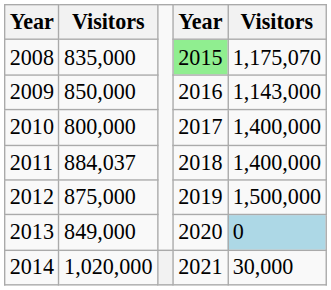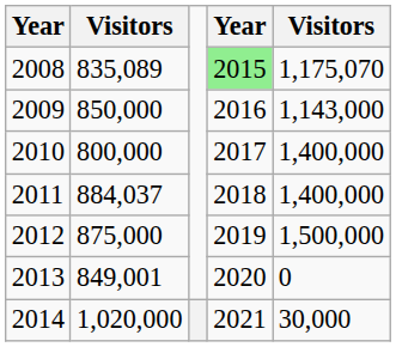 <table class="wikitable" ->
 <tr>
 <th>Year</th>
 <th>Visitors</th>
 <th rowspan="7" style="background:transparent"> </th>
 <th>Year</th>
 <th>Visitors</th>
 </tr>
 <tr>
 <td>2008</td>
-<td>835,000</td>
+<td>835,089</td>
 <td style="background: lightgreen;">2015</td>
 <td>1,175,070</td>
 </tr>
 <tr>
 <td>2009</td>
 <td>850,000</td>
 <td>2016</td>
 <td>1,143,000</td>
 </tr>
 <tr>
 <td>2010</td>
 <td>800,000</td>
 <td>2017</td>
 <td>1,400,000</td>
 </tr>
 <tr>
 <td>2011</td>
 <td>884,037</td>
 <td>2018</td>
 <td>1,400,000</td>
 </tr>
 <tr>
 <td>2012</td>
 <td>875,000</td>
 <td>2019</td>
 <td>1,500,000</td>
 </tr>
 <tr>
 <td>2013</td>
-<td>849,000</td>
+<td>849,001</td>
 <td>2020</td>
-<td style="background: lightblue;">0</td>
+<td>0</td>
 </tr>
 <tr>
 <td>2014</td>
 <td>1,020,000</td>
 <th></th>
 <td>2021</td>
 <td>30,000</td>
 </tr>
 </table>
